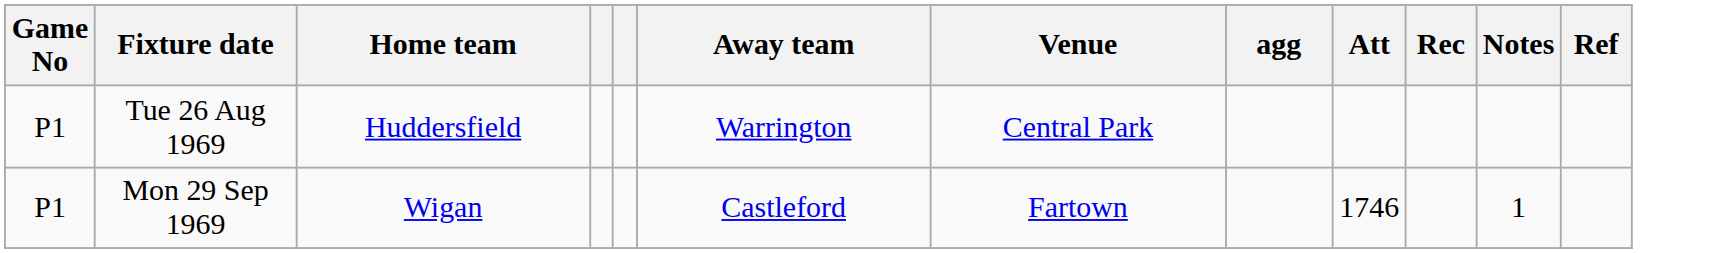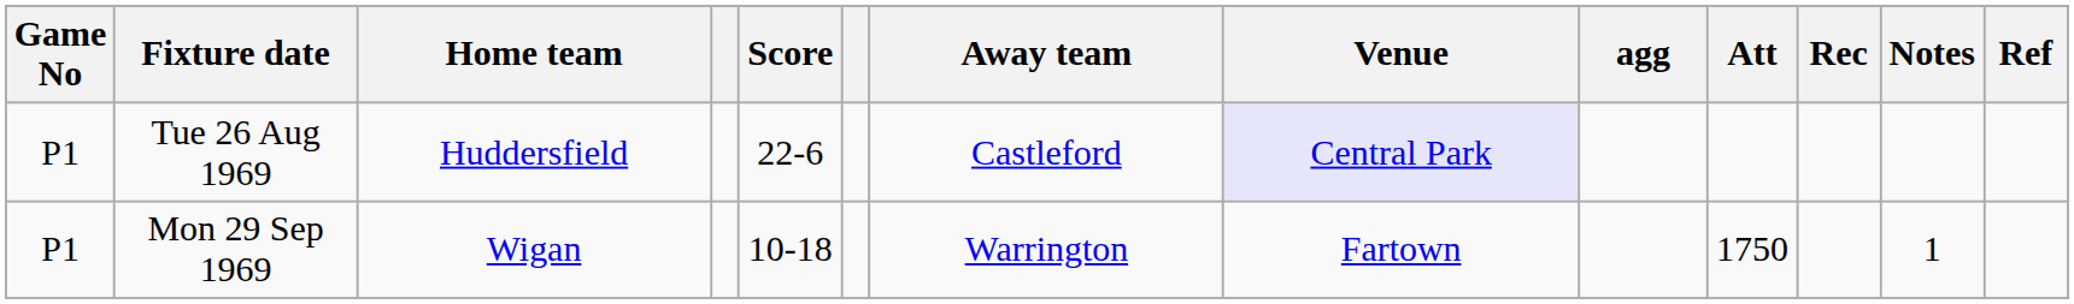 <table class="wikitable" style="text-align:center;">
 <tr>
 <th width=20 abbr="No">Game No</th>
 <th width=100 abbr="Date">Fixture date</th>
 <th width=150 abbr="Home team">Home team</th>
 <th width=5 abbr="space"></th>
+<th width=20 abbr="Score">Score</th>
 <th width=5 abbr="space"></th>
 <th width=150 abbr="Away team">Away team</th>
 <th width=150 abbr="Venue">Venue</th>
 <th width=50 abbr="Agg">agg</th>
 <th width=30 abbr="Att">Att</th>
 <th width=30 abbr="Rec">Rec</th>
 <th width=20 abbr="Notes">Notes</th>
 <th width=30 abbr="Ref">Ref</th>
 </tr>
 <tr>
 <td>P1</td>
 <td>Tue 26 Aug 1969</td>
 <td><a href='#'>Huddersfield</a></td>
 <td></td>
+<td>22-6</td>
 <td></td>
-<td><a href='#'>Warrington</a></td>
-<td><a href='#'>Central Park</a></td>
+<td><a href='#'>Castleford</a></td>
+<td style="background: lavender;"><a href='#'>Central Park</a></td>
 <td></td>
 <td></td>
 <td></td>
 <td></td>
 <td></td>
 </tr>
 <tr>
 <td>P1</td>
 <td>Mon 29 Sep 1969</td>
 <td><a href='#'>Wigan</a></td>
 <td></td>
+<td>10-18</td>
 <td></td>
-<td><a href='#'>Castleford</a></td>
+<td><a href='#'>Warrington</a></td>
 <td><a href='#'>Fartown</a></td>
 <td></td>
-<td>1746</td>
+<td>1750</td>
 <td></td>
 <td>1</td>
 <td></td>
 </tr>
 </table>
